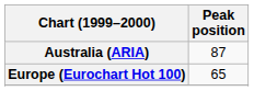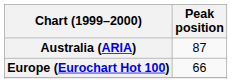 <table class="wikitable sortable plainrowheaders" style="text-align:center">
 <tr>
 <th>Chart (1999–2000)</th>
 <th>Peak<br>position</th>
 </tr>
 <tr>
 <th scope="row">Australia (<a href='#'>ARIA</a>)</th>
 <td>87</td>
 </tr>
 <tr>
 <th scope="row">Europe (<a href='#'>Eurochart Hot 100</a>)</th>
-<td>65</td>
+<td>66</td>
 </tr>
 <tr>
 </tr>
 <tr>
 </tr>
 <tr>
 </tr>
 <tr>
 </tr>
 <tr>
 </tr>
 <tr>
 </tr>
 <tr>
 </tr>
 </table>
